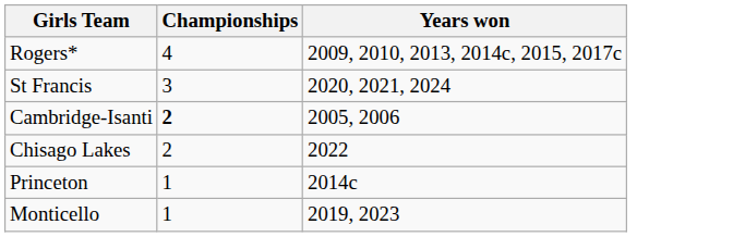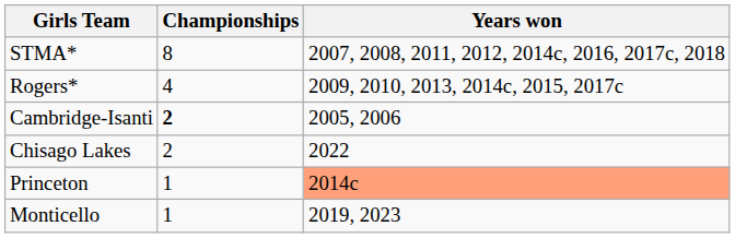 <table class="wikitable">
 <tr>
 <th>Girls Team</th>
 <th>Championships</th>
 <th>Years won</th>
 </tr>
 <tr>
+<td>STMA*</td>
+<td>8</td>
+<td>2007, 2008, 2011, 2012, 2014c, 2016, 2017c, 2018</td>
+</tr>
+<tr>
 <td>Rogers*</td>
 <td>4</td>
 <td>2009, 2010, 2013, 2014c, 2015, 2017c</td>
-</tr>
-<tr>
-<td>St Francis</td>
-<td>3</td>
-<td>2020, 2021, 2024</td>
 </tr>
 <tr>
 <td>Cambridge-Isanti</td>
 <td><strong>2</strong></td>
 <td>2005, 2006</td>
 </tr>
 <tr>
 <td>Chisago Lakes</td>
 <td>2</td>
 <td>2022</td>
 </tr>
 <tr>
 <td>Princeton</td>
 <td>1</td>
-<td>2014c</td>
+<td style="background: lightsalmon;">2014c</td>
 </tr>
 <tr>
 <td>Monticello</td>
 <td>1</td>
 <td>2019, 2023</td>
 </tr>
 </table>
